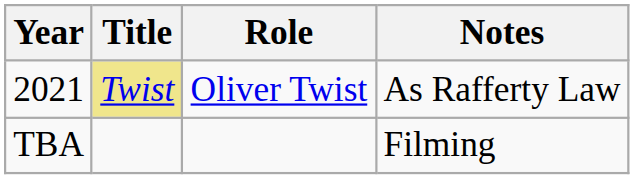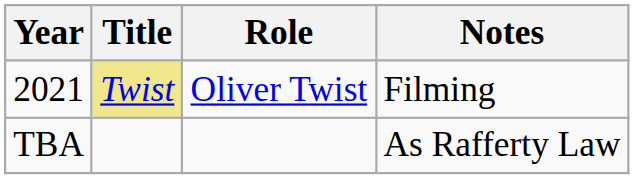 <table class="wikitable sortable">
 <tr>
 <th>Year</th>
 <th>Title</th>
 <th>Role</th>
 <th class="unsortable">Notes</th>
 </tr>
 <tr>
 <td>2021</td>
 <td style="background: khaki;"><em><a href='#'>Twist</a></em></td>
 <td><a href='#'>Oliver Twist</a></td>
-<td>As Rafferty Law</td>
+<td>Filming</td>
 </tr>
 <tr>
 <td>TBA</td>
 <td></td>
 <td></td>
-<td>Filming</td>
+<td>As Rafferty Law</td>
 </tr>
 </table>
